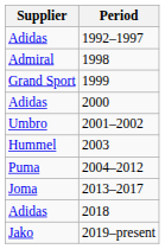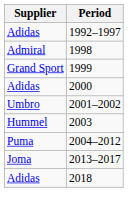 <table class="wikitable">
 <tr>
 <th>Supplier</th>
 <th>Period</th>
 </tr>
 <tr>
 <td align="left"> <a href='#'>Adidas</a></td>
 <td>1992–1997</td>
 </tr>
 <tr>
 <td align="left"> <a href='#'>Admiral</a></td>
 <td>1998</td>
 </tr>
 <tr>
 <td align="left"> <a href='#'>Grand Sport</a></td>
 <td>1999</td>
 </tr>
 <tr>
 <td align="left"> <a href='#'>Adidas</a></td>
 <td>2000</td>
 </tr>
 <tr>
 <td align="left"> <a href='#'>Umbro</a></td>
 <td>2001–2002</td>
 </tr>
 <tr>
 <td align="left"> <a href='#'>Hummel</a></td>
 <td>2003</td>
 </tr>
 <tr>
 <td align="left"> <a href='#'>Puma</a></td>
 <td>2004–2012</td>
 </tr>
 <tr>
 <td align="left"> <a href='#'>Joma</a></td>
 <td>2013–2017</td>
 </tr>
 <tr>
 <td align="left"> <a href='#'>Adidas</a></td>
 <td>2018</td>
 </tr>
-<tr>
-<td align="left"> <a href='#'>Jako</a></td>
-<td>2019–present</td>
-</tr>
 </table>
